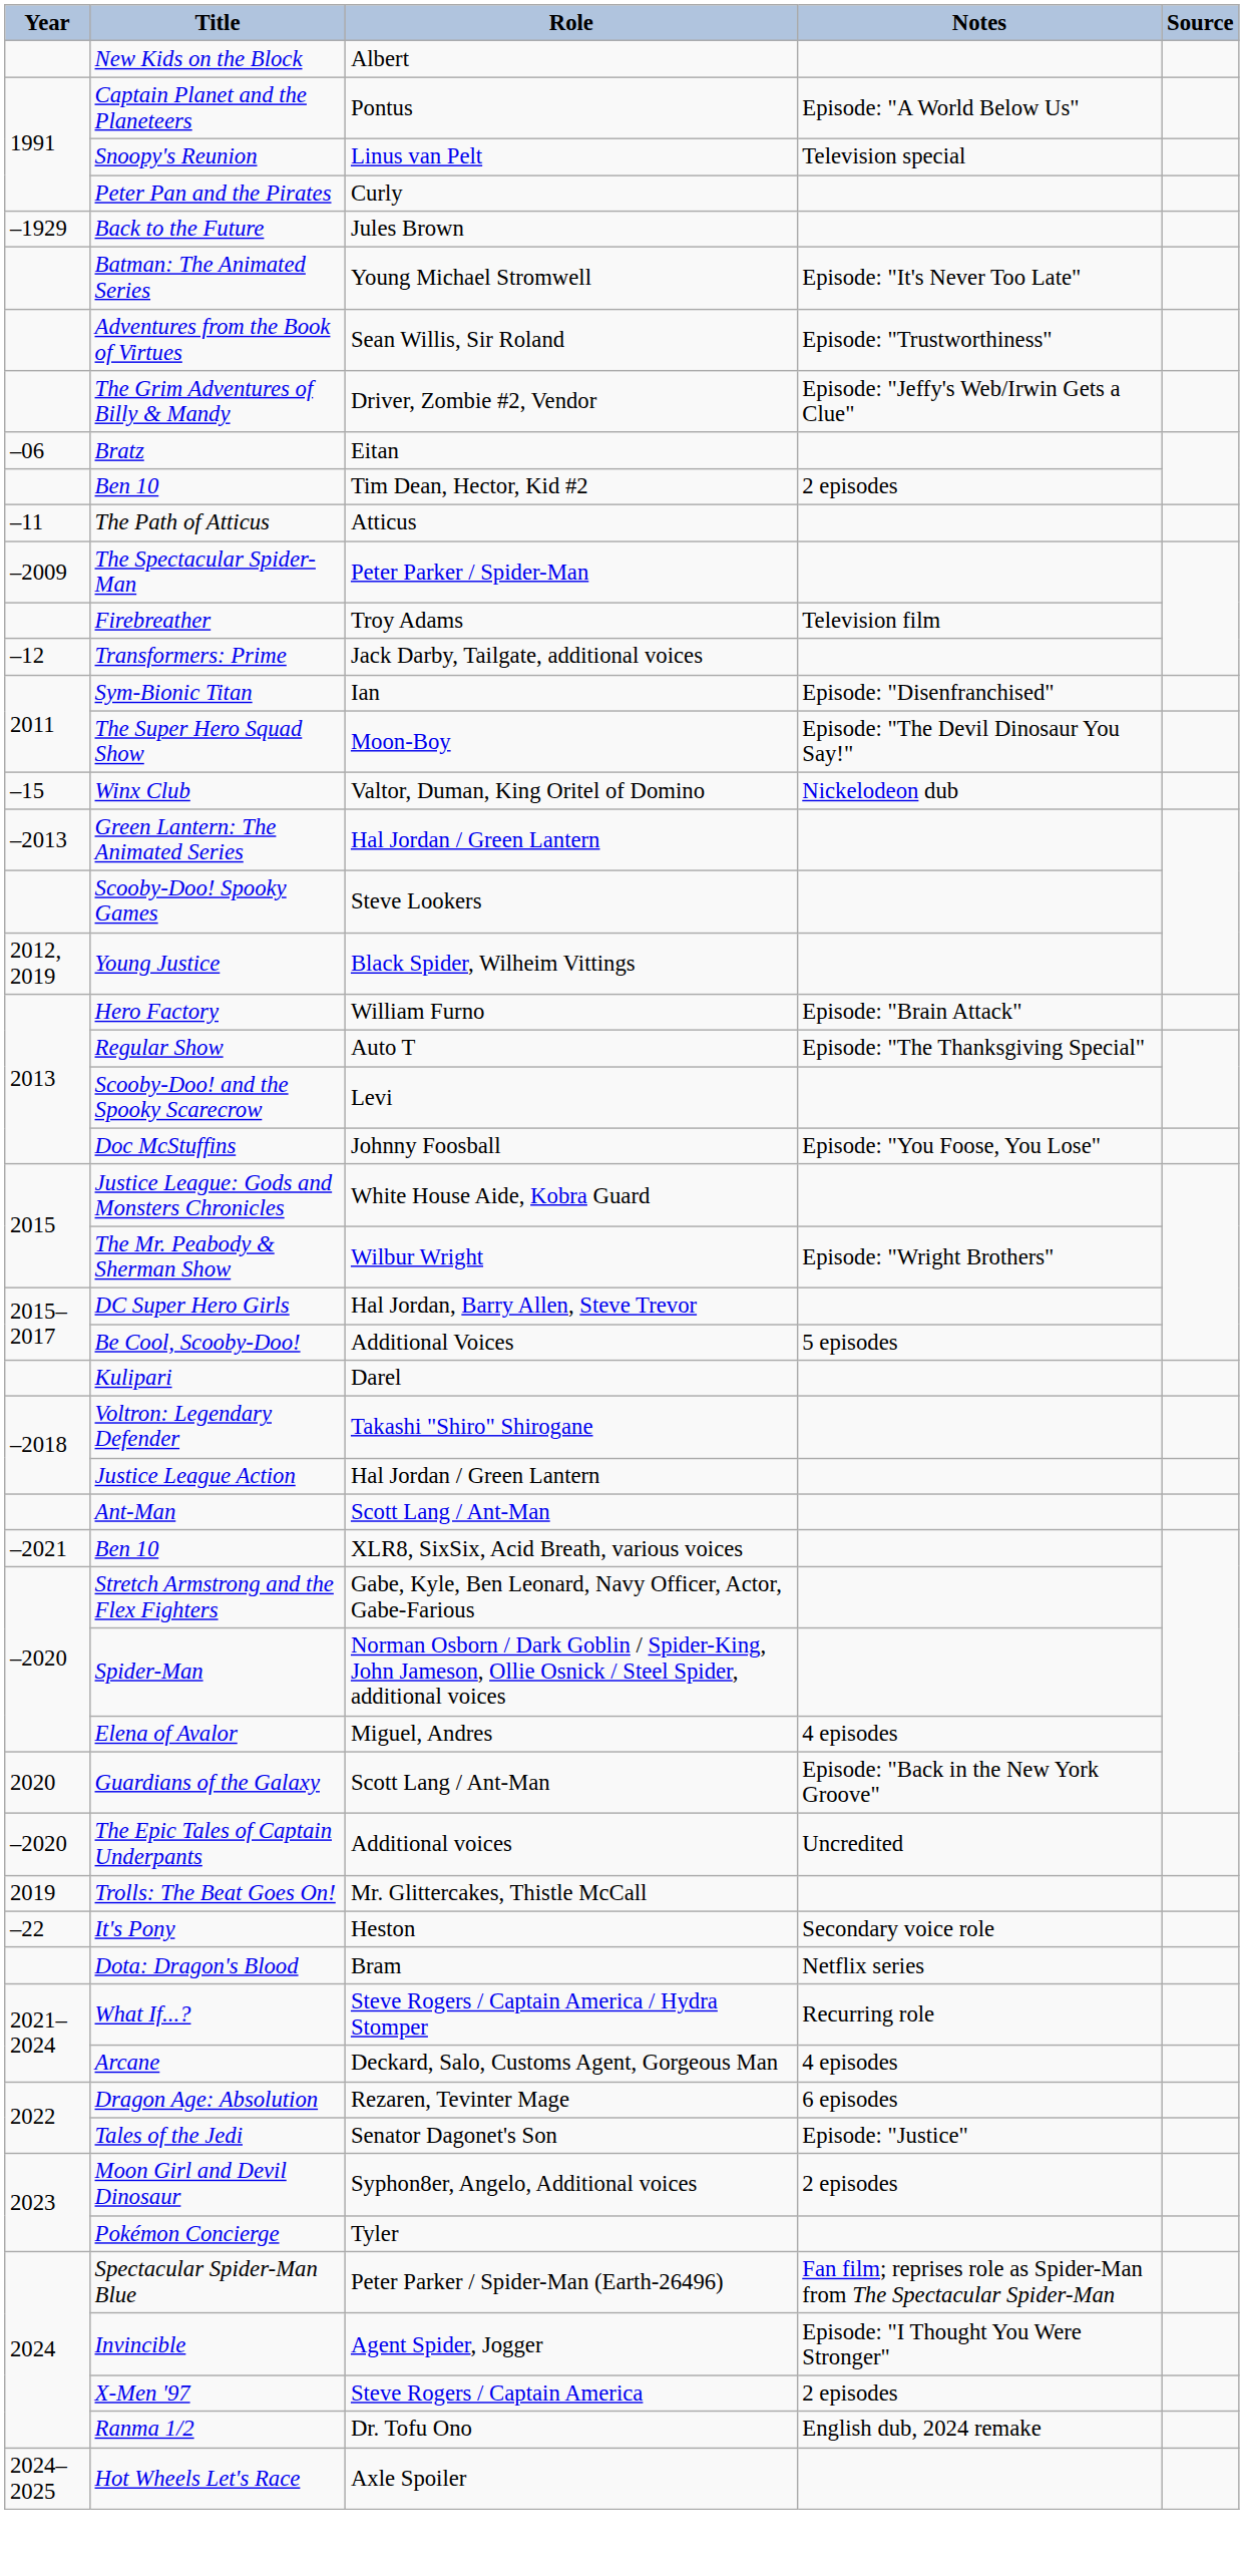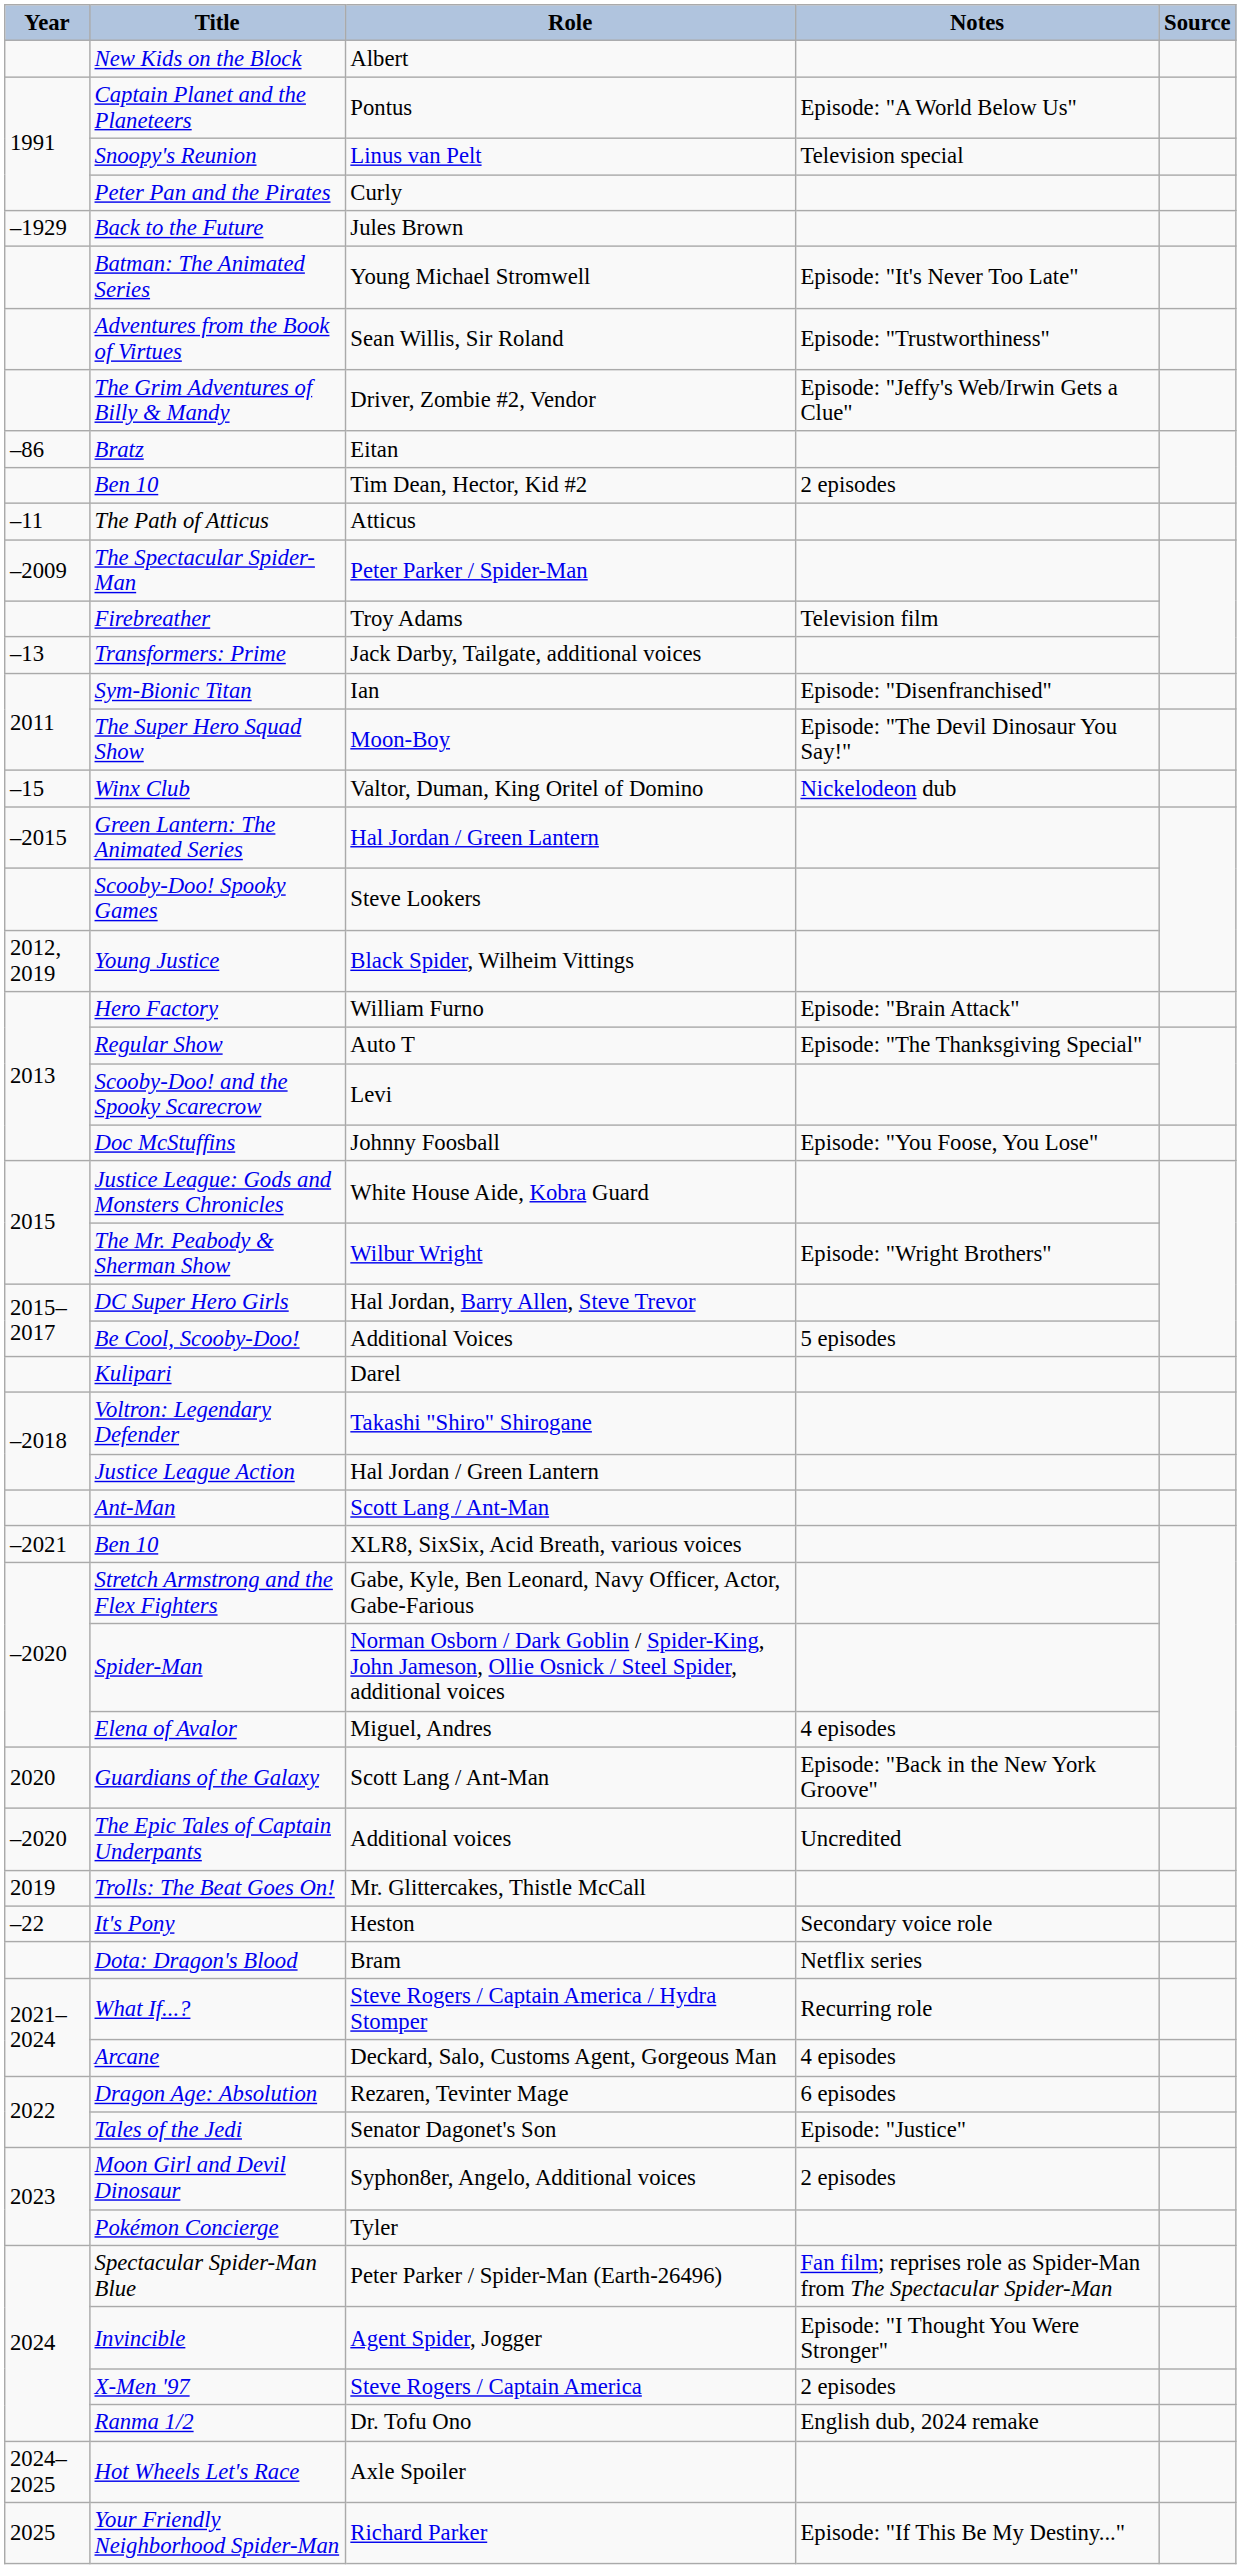 <table class="wikitable sortable plainrowheaders" style="width=100%;">
 <tr>
 <th style="background:#b0c4de;">Year</th>
 <th style="background:#b0c4de;">Title</th>
 <th style="background:#b0c4de;">Role</th>
 <th style="background:#b0c4de;" class="unsortable">Notes</th>
 <th style="background:#b0c4de;" class="unsortable">Source</th>
 </tr>
 <tr>
 <td></td>
 <td><em><a href='#'>New Kids on the Block</a></em></td>
 <td>Albert</td>
 <td> </td>
 <td> </td>
 </tr>
 <tr>
 <td rowspan="3">1991</td>
 <td><em><a href='#'>Captain Planet and the Planeteers</a></em></td>
 <td>Pontus</td>
 <td>Episode: "A World Below Us"</td>
 <td> </td>
 </tr>
 <tr>
 <td><em><a href='#'>Snoopy's Reunion</a></em></td>
 <td><a href='#'>Linus van Pelt</a></td>
 <td>Television special</td>
 <td></td>
 </tr>
 <tr>
 <td><em><a href='#'>Peter Pan and the Pirates</a></em></td>
 <td>Curly</td>
 <td> </td>
 <td> </td>
 </tr>
 <tr>
 <td>–1929</td>
 <td><em><a href='#'>Back to the Future</a></em></td>
 <td>Jules Brown</td>
 <td> </td>
 <td> </td>
 </tr>
 <tr>
 <td></td>
 <td><em><a href='#'>Batman: The Animated Series</a></em></td>
 <td>Young Michael Stromwell</td>
 <td>Episode: "It's Never Too Late"</td>
 <td></td>
 </tr>
 <tr>
 <td></td>
 <td><em><a href='#'>Adventures from the Book of Virtues</a></em></td>
 <td>Sean Willis, Sir Roland</td>
 <td>Episode: "Trustworthiness"</td>
 <td> </td>
 </tr>
 <tr>
 <td></td>
 <td><em><a href='#'>The Grim Adventures of Billy & Mandy</a></em></td>
 <td>Driver, Zombie #2, Vendor</td>
 <td>Episode: "Jeffy's Web/Irwin Gets a Clue"</td>
 <td> </td>
 </tr>
 <tr>
-<td>–06</td>
+<td>–86</td>
 <td><em><a href='#'>Bratz</a></em></td>
 <td>Eitan</td>
 <td> </td>
 <td rowspan="2"></td>
 </tr>
 <tr>
 <td></td>
 <td><em><a href='#'>Ben 10</a></em></td>
 <td>Tim Dean, Hector, Kid #2</td>
 <td>2 episodes</td>
 </tr>
 <tr>
 <td>–11</td>
 <td><em>The Path of Atticus</em></td>
 <td>Atticus</td>
 <td></td>
 <td> </td>
 </tr>
 <tr>
 <td>–2009</td>
 <td><em><a href='#'>The Spectacular Spider-Man</a></em></td>
 <td><a href='#'>Peter Parker / Spider-Man</a></td>
 <td></td>
 <td rowspan="3"></td>
 </tr>
 <tr>
 <td></td>
 <td><em><a href='#'>Firebreather</a></em></td>
 <td>Troy Adams</td>
 <td>Television film</td>
 </tr>
 <tr>
-<td>–12</td>
+<td>–13</td>
 <td><em><a href='#'>Transformers: Prime</a></em></td>
 <td>Jack Darby, Tailgate, additional voices</td>
 <td> </td>
 </tr>
 <tr>
 <td rowspan="2">2011</td>
 <td><em><a href='#'>Sym-Bionic Titan</a></em></td>
 <td>Ian</td>
 <td>Episode: "Disenfranchised"</td>
 <td> </td>
 </tr>
 <tr>
 <td><em><a href='#'>The Super Hero Squad Show</a></em></td>
 <td><a href='#'>Moon-Boy</a></td>
 <td>Episode: "The Devil Dinosaur You Say!"</td>
 <td></td>
 </tr>
 <tr>
 <td>–15</td>
 <td><em><a href='#'>Winx Club</a></em></td>
 <td>Valtor, Duman, King Oritel of Domino</td>
 <td><a href='#'>Nickelodeon</a> dub</td>
 <td> </td>
 </tr>
 <tr>
-<td>–2013</td>
+<td>–2015</td>
 <td><em><a href='#'>Green Lantern: The Animated Series</a></em></td>
 <td><a href='#'>Hal Jordan / Green Lantern</a></td>
 <td> </td>
 <td rowspan="3"></td>
 </tr>
 <tr>
 <td></td>
 <td><em><a href='#'>Scooby-Doo! Spooky Games</a></em></td>
 <td>Steve Lookers</td>
 <td> </td>
 </tr>
 <tr>
 <td>2012, 2019</td>
 <td><em><a href='#'>Young Justice</a></em></td>
 <td><a href='#'>Black Spider</a>, Wilheim Vittings</td>
 <td></td>
 </tr>
 <tr>
 <td rowspan="4">2013</td>
 <td><em><a href='#'>Hero Factory</a></em></td>
 <td>William Furno</td>
 <td>Episode: "Brain Attack"</td>
 <td> </td>
 </tr>
 <tr>
 <td><em><a href='#'>Regular Show</a></em></td>
 <td>Auto T</td>
 <td>Episode: "The Thanksgiving Special"</td>
 <td rowspan="2"></td>
 </tr>
 <tr>
 <td><em><a href='#'>Scooby-Doo! and the Spooky Scarecrow</a></em></td>
 <td>Levi</td>
 <td> </td>
 </tr>
 <tr>
 <td><em><a href='#'>Doc McStuffins</a></em></td>
 <td>Johnny Foosball</td>
 <td>Episode: "You Foose, You Lose"</td>
 <td> </td>
 </tr>
 <tr>
 <td rowspan="2">2015</td>
 <td><em><a href='#'>Justice League: Gods and Monsters Chronicles</a></em></td>
 <td>White House Aide, <a href='#'>Kobra</a> Guard</td>
 <td></td>
 <td rowspan="4"></td>
 </tr>
 <tr>
 <td><em><a href='#'>The Mr. Peabody & Sherman Show</a></em></td>
 <td><a href='#'>Wilbur Wright</a></td>
 <td>Episode: "Wright Brothers"</td>
 </tr>
 <tr>
 <td rowspan="2">2015–2017</td>
 <td><em><a href='#'>DC Super Hero Girls</a></em></td>
 <td>Hal Jordan, <a href='#'>Barry Allen</a>, <a href='#'>Steve Trevor</a></td>
 <td></td>
 </tr>
 <tr>
 <td><em><a href='#'>Be Cool, Scooby-Doo!</a></em></td>
 <td>Additional Voices</td>
 <td>5 episodes</td>
 </tr>
 <tr>
 <td></td>
 <td><em><a href='#'>Kulipari</a></em></td>
 <td>Darel</td>
 <td></td>
 <td></td>
 </tr>
 <tr>
 <td rowspan="2">–2018</td>
 <td><em><a href='#'>Voltron: Legendary Defender</a></em></td>
 <td><a href='#'>Takashi "Shiro" Shirogane</a></td>
 <td></td>
 <td></td>
 </tr>
 <tr>
 <td><em><a href='#'>Justice League Action</a></em></td>
 <td>Hal Jordan / Green Lantern</td>
 <td> </td>
 <td></td>
 </tr>
 <tr>
 <td></td>
 <td><em><a href='#'>Ant-Man</a></em></td>
 <td><a href='#'>Scott Lang / Ant-Man</a></td>
 <td></td>
 <td></td>
 </tr>
 <tr>
 <td>–2021</td>
 <td><em><a href='#'>Ben 10</a></em></td>
 <td>XLR8, SixSix, Acid Breath, various voices</td>
 <td> </td>
 <td rowspan="5"></td>
 </tr>
 <tr>
 <td rowspan="3">–2020</td>
 <td><em><a href='#'>Stretch Armstrong and the Flex Fighters</a></em></td>
 <td>Gabe, Kyle, Ben Leonard, Navy Officer, Actor, Gabe-Farious</td>
 <td></td>
 </tr>
 <tr>
 <td><em><a href='#'>Spider-Man</a></em></td>
 <td><a href='#'>Norman Osborn / Dark Goblin</a> / <a href='#'>Spider-King</a>, <a href='#'>John Jameson</a>, <a href='#'>Ollie Osnick / Steel Spider</a>, additional voices</td>
 <td></td>
 </tr>
 <tr>
 <td><em><a href='#'>Elena of Avalor</a></em></td>
 <td>Miguel, Andres</td>
 <td>4 episodes</td>
 </tr>
 <tr>
 <td>2020</td>
 <td><em><a href='#'>Guardians of the Galaxy</a></em></td>
 <td>Scott Lang / Ant-Man</td>
 <td>Episode: "Back in the New York Groove"</td>
 </tr>
 <tr>
 <td>–2020</td>
 <td><em><a href='#'>The Epic Tales of Captain Underpants</a></em></td>
 <td>Additional voices</td>
 <td>Uncredited</td>
 <td></td>
 </tr>
 <tr>
 <td>2019</td>
 <td><em><a href='#'>Trolls: The Beat Goes On!</a></em></td>
 <td>Mr. Glittercakes, Thistle McCall</td>
 <td></td>
 <td></td>
 </tr>
 <tr>
 <td>–22</td>
 <td><em><a href='#'>It's Pony</a></em></td>
 <td>Heston</td>
 <td>Secondary voice role</td>
 <td></td>
 </tr>
 <tr>
 <td></td>
 <td><em><a href='#'>Dota: Dragon's Blood</a></em></td>
 <td>Bram</td>
 <td>Netflix series</td>
 <td></td>
 </tr>
 <tr>
 <td rowspan="2">2021–2024</td>
 <td><em><a href='#'>What If...?</a></em></td>
 <td><a href='#'>Steve Rogers / Captain America / Hydra Stomper</a></td>
 <td>Recurring role</td>
 <td></td>
 </tr>
 <tr>
 <td><a href='#'><em>Arcane</em></a></td>
 <td>Deckard, Salo, Customs Agent, Gorgeous Man</td>
 <td>4 episodes</td>
 <td></td>
 </tr>
 <tr>
 <td rowspan="2">2022</td>
 <td><em><a href='#'>Dragon Age: Absolution</a></em></td>
 <td>Rezaren, Tevinter Mage</td>
 <td>6 episodes</td>
 <td></td>
 </tr>
 <tr>
 <td><em><a href='#'>Tales of the Jedi</a></em></td>
 <td>Senator Dagonet's Son</td>
 <td>Episode: "Justice"</td>
 <td></td>
 </tr>
 <tr>
 <td rowspan="2">2023</td>
 <td><em><a href='#'>Moon Girl and Devil Dinosaur</a></em></td>
 <td>Syphon8er, Angelo, Additional voices</td>
 <td>2 episodes</td>
 <td></td>
 </tr>
 <tr>
 <td><em><a href='#'>Pokémon Concierge</a></em></td>
 <td>Tyler</td>
 <td></td>
 <td></td>
 </tr>
 <tr>
 <td rowspan="4">2024</td>
 <td><em>Spectacular Spider-Man Blue</em></td>
 <td>Peter Parker / Spider-Man (Earth-26496)</td>
 <td><a href='#'>Fan film</a>; reprises role as Spider-Man from <em>The Spectacular Spider-Man</em></td>
 <td></td>
 </tr>
 <tr>
 <td><em><a href='#'>Invincible</a></em></td>
 <td><a href='#'>Agent Spider</a>, Jogger</td>
 <td>Episode: "I Thought You Were Stronger"</td>
 <td></td>
 </tr>
 <tr>
 <td><em><a href='#'>X-Men '97</a></em></td>
 <td><a href='#'>Steve Rogers / Captain America</a></td>
 <td>2 episodes</td>
 <td></td>
 </tr>
 <tr>
 <td><em><a href='#'>Ranma 1/2</a></em></td>
 <td>Dr. Tofu Ono</td>
 <td>English dub, 2024 remake</td>
 <td></td>
 </tr>
 <tr>
 <td>2024–2025</td>
 <td><em><a href='#'>Hot Wheels Let's Race</a></em></td>
 <td>Axle Spoiler</td>
 <td></td>
 <td></td>
 </tr>
+<tr>
+<td>2025</td>
+<td><em><a href='#'>Your Friendly Neighborhood Spider-Man</a></em></td>
+<td><a href='#'>Richard Parker</a></td>
+<td>Episode: "If This Be My Destiny..."</td>
+<td></td>
+</tr>
 </table>
